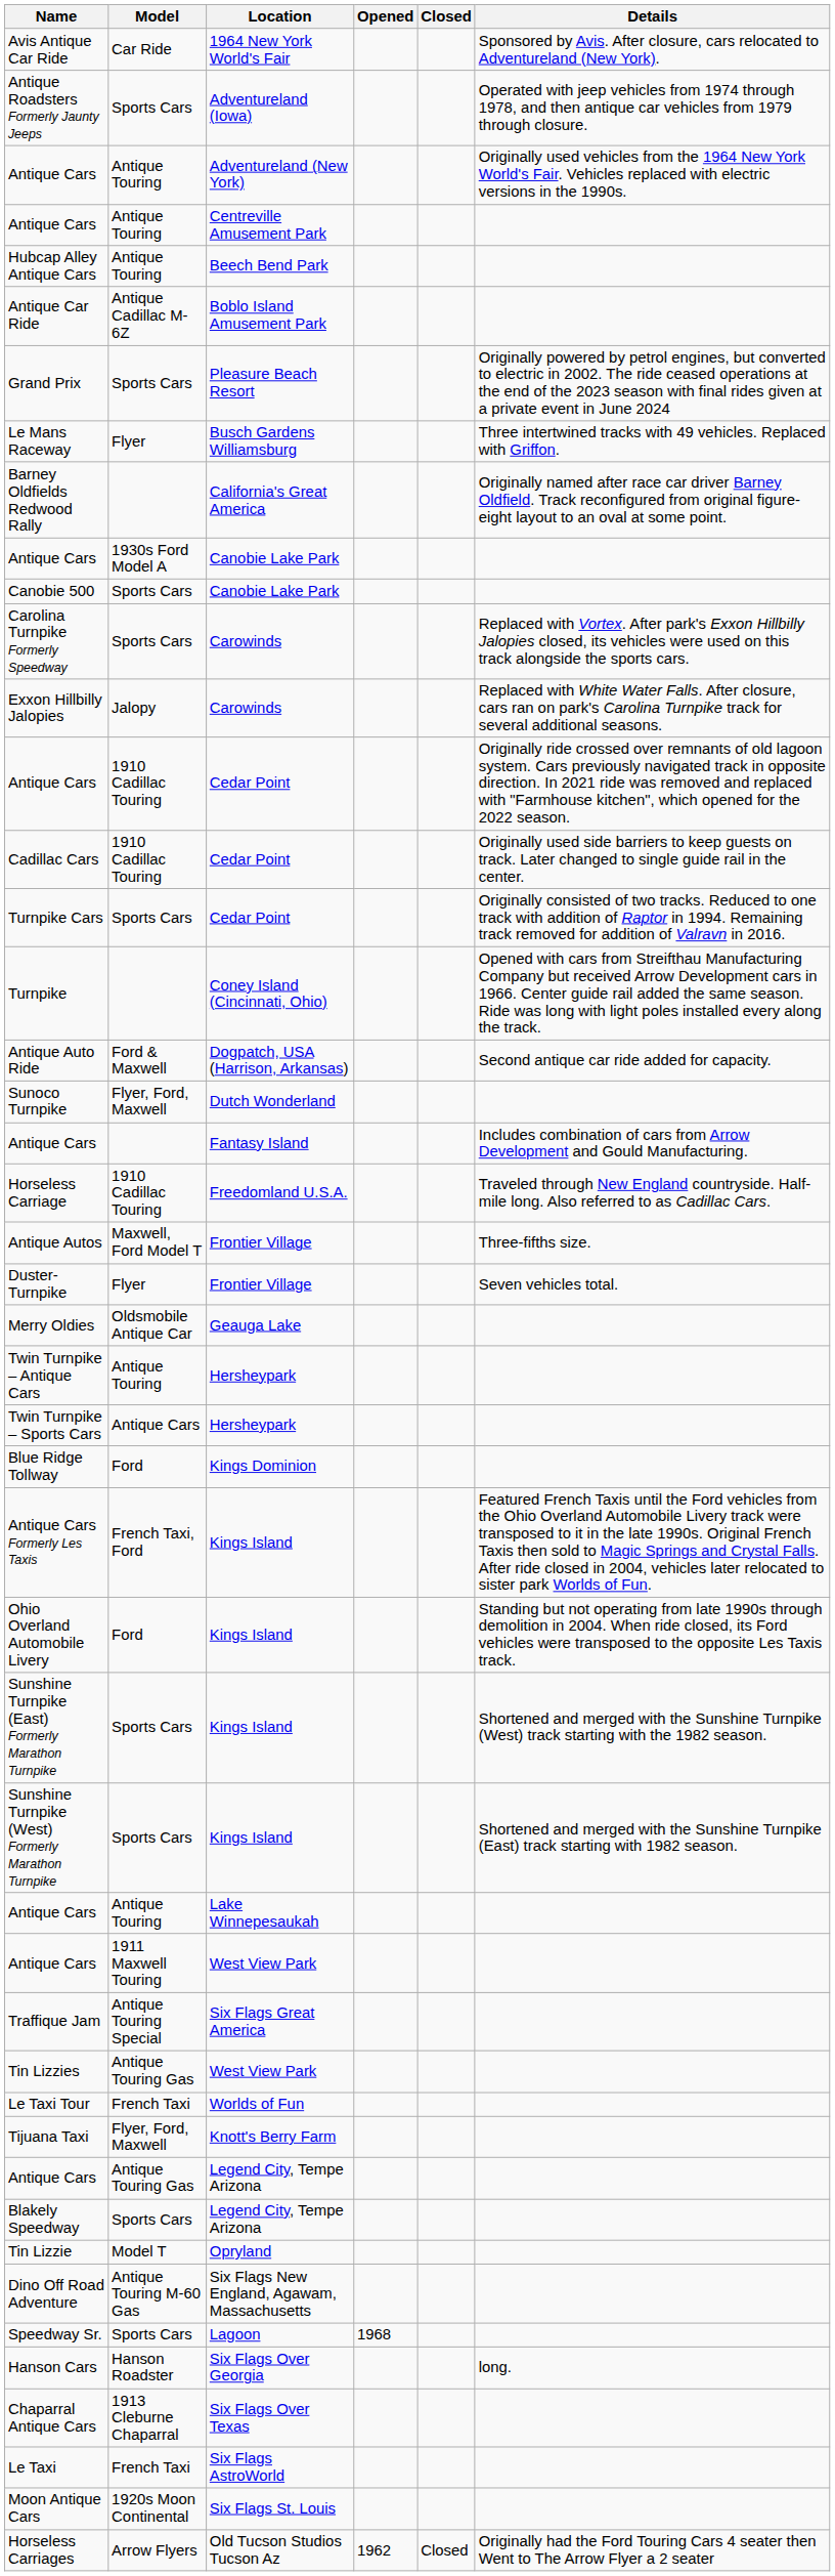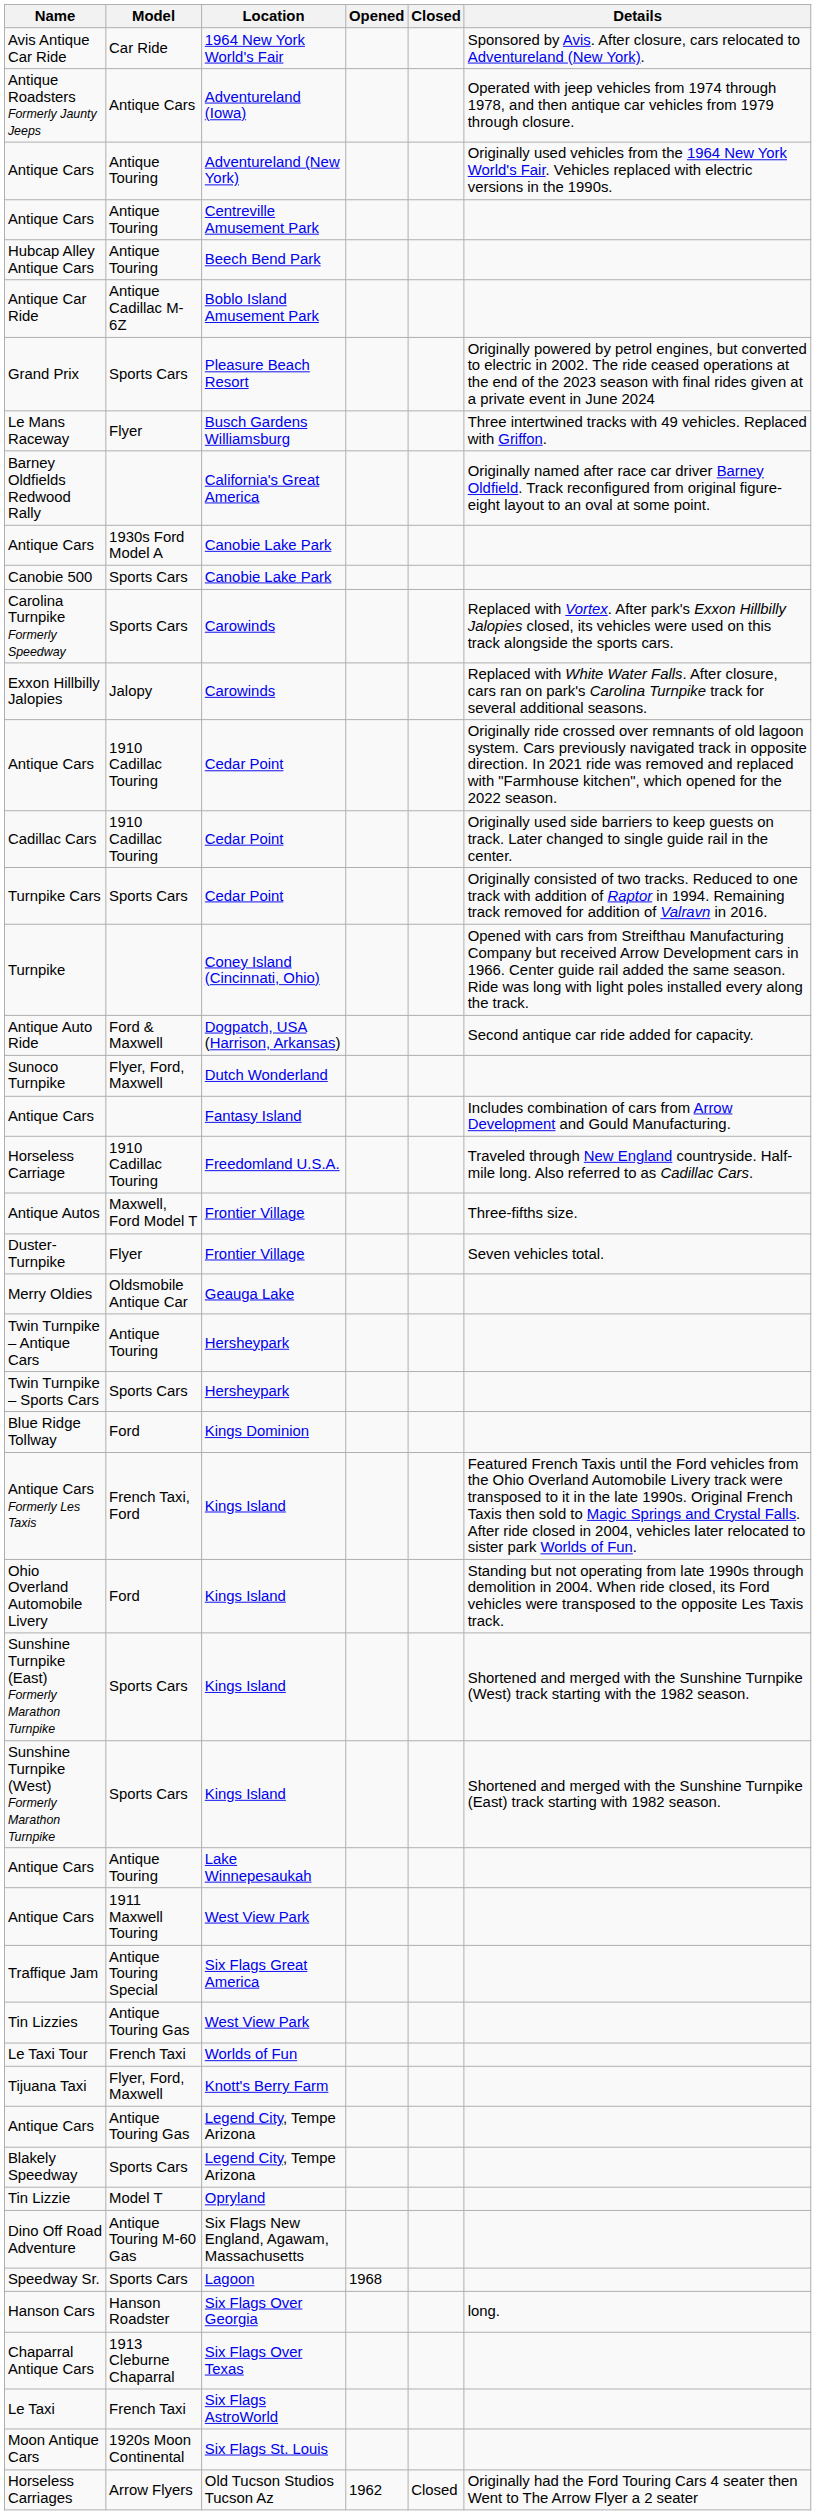 <table class= "wikitable sortable">
 <tr>
 <th>Name</th>
 <th>Model</th>
 <th>Location</th>
 <th>Opened</th>
 <th>Closed</th>
 <th class=unsortable>Details</th>
 </tr>
 <tr>
 <td>Avis Antique Car Ride</td>
 <td>Car Ride</td>
 <td><a href='#'>1964 New York World's Fair</a></td>
 <td></td>
 <td></td>
 <td>Sponsored by <a href='#'>Avis</a>. After closure, cars relocated to <a href='#'>Adventureland (New York)</a>.</td>
 </tr>
 <tr>
 <td>Antique Roadsters<br><small><em>Formerly Jaunty Jeeps</em></small></td>
-<td>Sports Cars</td>
+<td>Antique Cars</td>
 <td><a href='#'>Adventureland (Iowa)</a></td>
 <td></td>
 <td></td>
 <td>Operated with jeep vehicles from 1974 through 1978, and then antique car vehicles from 1979 through closure.</td>
 </tr>
 <tr>
 <td>Antique Cars</td>
 <td>Antique Touring</td>
 <td><a href='#'>Adventureland (New York)</a></td>
 <td></td>
 <td></td>
 <td>Originally used vehicles from the <a href='#'>1964 New York World's Fair</a>. Vehicles replaced with electric versions in the 1990s.</td>
 </tr>
 <tr>
 <td>Antique Cars</td>
 <td>Antique Touring</td>
 <td><a href='#'>Centreville Amusement Park</a></td>
 <td></td>
 <td></td>
 <td></td>
 </tr>
 <tr>
 <td>Hubcap Alley Antique Cars</td>
 <td>Antique Touring</td>
 <td><a href='#'>Beech Bend Park</a></td>
 <td></td>
 <td></td>
 <td></td>
 </tr>
 <tr>
 <td>Antique Car Ride</td>
 <td>Antique Cadillac M-6Z</td>
 <td><a href='#'>Boblo Island Amusement Park</a></td>
 <td></td>
 <td></td>
 <td></td>
 </tr>
 <tr>
 <td>Grand Prix</td>
 <td>Sports Cars</td>
 <td><a href='#'>Pleasure Beach Resort</a></td>
 <td></td>
 <td></td>
 <td>Originally powered by petrol engines, but converted to electric in 2002. The ride ceased operations at the end of the 2023 season with final rides given at a private event in June 2024</td>
 </tr>
 <tr>
 <td>Le Mans Raceway</td>
 <td>Flyer</td>
 <td><a href='#'>Busch Gardens Williamsburg</a></td>
 <td></td>
 <td></td>
 <td>Three intertwined tracks with 49 vehicles. Replaced with <a href='#'>Griffon</a>.</td>
 </tr>
 <tr>
 <td>Barney Oldfields Redwood Rally</td>
 <td></td>
 <td><a href='#'>California's Great America</a></td>
 <td></td>
 <td></td>
 <td>Originally named after race car driver <a href='#'>Barney Oldfield</a>. Track reconfigured from original figure-eight layout to an oval at some point.</td>
 </tr>
 <tr>
 <td>Antique Cars</td>
 <td>1930s Ford Model A</td>
 <td><a href='#'>Canobie Lake Park</a></td>
 <td></td>
 <td></td>
 <td></td>
 </tr>
 <tr>
 <td>Canobie 500</td>
 <td>Sports Cars</td>
 <td><a href='#'>Canobie Lake Park</a></td>
 <td></td>
 <td></td>
 <td></td>
 </tr>
 <tr>
 <td>Carolina Turnpike<br><em><small>Formerly Speedway</small></em></td>
 <td>Sports Cars</td>
 <td><a href='#'>Carowinds</a></td>
 <td></td>
 <td></td>
 <td>Replaced with <em><a href='#'>Vortex</a></em>. After park's <em>Exxon Hillbilly Jalopies</em> closed, its vehicles were used on this track alongside the sports cars.</td>
 </tr>
 <tr>
 <td>Exxon Hillbilly Jalopies</td>
 <td>Jalopy</td>
 <td><a href='#'>Carowinds</a></td>
 <td></td>
 <td></td>
 <td>Replaced with <em>White Water Falls</em>. After closure, cars ran on park's <em>Carolina Turnpike</em> track for several additional seasons.</td>
 </tr>
 <tr>
 <td>Antique Cars</td>
 <td>1910 Cadillac Touring</td>
 <td><a href='#'>Cedar Point</a></td>
 <td></td>
 <td></td>
 <td>Originally ride crossed over remnants of old lagoon system. Cars previously navigated track in opposite direction. In 2021 ride was removed and replaced with "Farmhouse kitchen", which opened for the 2022 season.</td>
 </tr>
 <tr>
 <td>Cadillac Cars</td>
 <td>1910 Cadillac Touring</td>
 <td><a href='#'>Cedar Point</a></td>
 <td></td>
 <td></td>
 <td>Originally used side barriers to keep guests on track. Later changed to single guide rail in the center.</td>
 </tr>
 <tr>
 <td>Turnpike Cars</td>
 <td>Sports Cars</td>
 <td><a href='#'>Cedar Point</a></td>
 <td></td>
 <td></td>
 <td>Originally consisted of two tracks. Reduced to one track with addition of <em><a href='#'>Raptor</a></em> in 1994. Remaining track removed for addition of <em><a href='#'>Valravn</a></em> in 2016.</td>
 </tr>
 <tr>
 <td>Turnpike</td>
 <td></td>
 <td><a href='#'>Coney Island (Cincinnati, Ohio)</a></td>
 <td></td>
 <td></td>
 <td>Opened with cars from Streifthau Manufacturing Company but received Arrow Development cars in 1966. Center guide rail added the same season. Ride was  long with light poles installed every  along the track.</td>
 </tr>
 <tr>
 <td>Antique Auto Ride</td>
 <td>Ford & Maxwell</td>
 <td><a href='#'>Dogpatch, USA</a> (<a href='#'>Harrison, Arkansas</a>)</td>
 <td></td>
 <td></td>
 <td>Second antique car ride added for capacity.</td>
 </tr>
 <tr>
 <td>Sunoco Turnpike</td>
 <td>Flyer, Ford, Maxwell</td>
 <td><a href='#'>Dutch Wonderland</a></td>
 <td></td>
 <td></td>
 <td></td>
 </tr>
 <tr>
 <td>Antique Cars</td>
 <td></td>
 <td><a href='#'>Fantasy Island</a></td>
 <td></td>
 <td></td>
 <td>Includes combination of cars from <a href='#'>Arrow Development</a> and Gould Manufacturing.</td>
 </tr>
 <tr>
 <td>Horseless Carriage</td>
 <td>1910 Cadillac Touring</td>
 <td><a href='#'>Freedomland U.S.A.</a></td>
 <td></td>
 <td></td>
 <td>Traveled through <a href='#'>New England</a> countryside. Half-mile long. Also referred to as <em>Cadillac Cars</em>.</td>
 </tr>
 <tr>
 <td>Antique Autos</td>
 <td>Maxwell, Ford Model T</td>
 <td><a href='#'>Frontier Village</a></td>
 <td></td>
 <td></td>
 <td>Three-fifths size.</td>
 </tr>
 <tr>
 <td>Duster-Turnpike</td>
 <td>Flyer</td>
 <td><a href='#'>Frontier Village</a></td>
 <td></td>
 <td></td>
 <td>Seven vehicles total.</td>
 </tr>
 <tr>
 <td>Merry Oldies</td>
 <td>Oldsmobile Antique Car</td>
 <td><a href='#'>Geauga Lake</a></td>
 <td></td>
 <td></td>
 <td></td>
 </tr>
 <tr>
 <td>Twin Turnpike – Antique Cars</td>
 <td>Antique Touring</td>
 <td><a href='#'>Hersheypark</a></td>
 <td></td>
 <td></td>
 <td></td>
 </tr>
 <tr>
 <td>Twin Turnpike – Sports Cars</td>
-<td>Antique Cars</td>
+<td>Sports Cars</td>
 <td><a href='#'>Hersheypark</a></td>
 <td></td>
 <td></td>
 <td></td>
 </tr>
 <tr>
 <td>Blue Ridge Tollway</td>
 <td>Ford</td>
 <td><a href='#'>Kings Dominion</a></td>
 <td></td>
 <td></td>
 <td></td>
 </tr>
 <tr>
 <td>Antique Cars <br><small><em>Formerly Les Taxis</em></small></td>
 <td>French Taxi, Ford</td>
 <td><a href='#'>Kings Island</a></td>
 <td></td>
 <td></td>
 <td>Featured French Taxis until the Ford vehicles from the Ohio Overland Automobile Livery track were transposed to it in the late 1990s. Original French Taxis then sold to <a href='#'>Magic Springs and Crystal Falls</a>. After ride closed in 2004, vehicles later relocated to sister park <a href='#'>Worlds of Fun</a>.</td>
 </tr>
 <tr>
 <td>Ohio Overland Automobile Livery</td>
 <td>Ford</td>
 <td><a href='#'>Kings Island</a></td>
 <td></td>
 <td></td>
 <td>Standing but not operating from late 1990s through demolition in 2004. When ride closed, its Ford vehicles were transposed to the opposite Les Taxis track.</td>
 </tr>
 <tr>
 <td>Sunshine Turnpike (East)<br><em><small>Formerly Marathon Turnpike</small></em></td>
 <td>Sports Cars</td>
 <td><a href='#'>Kings Island</a></td>
 <td></td>
 <td></td>
 <td>Shortened and merged with the Sunshine Turnpike (West) track starting with the 1982 season.</td>
 </tr>
 <tr>
 <td>Sunshine Turnpike (West)<br><small><em>Formerly Marathon Turnpike</em></small></td>
 <td>Sports Cars</td>
 <td><a href='#'>Kings Island</a></td>
 <td></td>
 <td></td>
 <td>Shortened and merged with the Sunshine Turnpike (East) track starting with 1982 season.</td>
 </tr>
 <tr>
 <td>Antique Cars</td>
 <td>Antique Touring</td>
 <td><a href='#'>Lake Winnepesaukah</a></td>
 <td></td>
 <td></td>
 <td></td>
 </tr>
 <tr>
 <td>Antique Cars</td>
 <td>1911 Maxwell Touring</td>
 <td><a href='#'>West View Park</a></td>
 <td></td>
 <td></td>
 <td></td>
 </tr>
 <tr>
 <td>Traffique Jam</td>
 <td>Antique Touring Special</td>
 <td><a href='#'>Six Flags Great America</a></td>
 <td></td>
 <td></td>
 <td></td>
 </tr>
 <tr>
 <td>Tin Lizzies</td>
 <td>Antique Touring Gas</td>
 <td><a href='#'>West View Park</a></td>
 <td></td>
 <td></td>
 <td></td>
 </tr>
 <tr>
 <td>Le Taxi Tour</td>
 <td>French Taxi</td>
 <td><a href='#'>Worlds of Fun</a></td>
 <td></td>
 <td></td>
 <td></td>
 </tr>
 <tr>
 <td>Tijuana Taxi</td>
 <td>Flyer, Ford, Maxwell</td>
 <td><a href='#'>Knott's Berry Farm</a></td>
 <td></td>
 <td></td>
 <td></td>
 </tr>
 <tr>
 <td>Antique Cars</td>
 <td>Antique Touring Gas</td>
 <td><a href='#'>Legend City</a>, Tempe Arizona</td>
 <td></td>
 <td></td>
 <td></td>
 </tr>
 <tr>
 <td>Blakely Speedway</td>
 <td>Sports Cars</td>
 <td><a href='#'>Legend City</a>, Tempe Arizona</td>
 <td></td>
 <td></td>
 <td></td>
 </tr>
 <tr>
 <td>Tin Lizzie</td>
 <td>Model T</td>
 <td><a href='#'>Opryland</a></td>
 <td></td>
 <td></td>
 <td></td>
 </tr>
 <tr>
 <td>Dino Off Road Adventure</td>
 <td>Antique Touring M-60 Gas</td>
 <td>Six Flags New England, Agawam, Massachusetts</td>
 <td></td>
 <td></td>
 <td></td>
 </tr>
 <tr>
 <td>Speedway Sr.</td>
 <td>Sports Cars</td>
 <td><a href='#'>Lagoon</a></td>
 <td>1968</td>
 <td></td>
 <td></td>
 </tr>
 <tr>
 <td>Hanson Cars</td>
 <td>Hanson Roadster</td>
 <td><a href='#'>Six Flags Over Georgia</a></td>
 <td></td>
 <td></td>
 <td> long.</td>
 </tr>
 <tr>
 <td>Chaparral Antique Cars</td>
 <td>1913 Cleburne Chaparral</td>
 <td><a href='#'>Six Flags Over Texas</a></td>
 <td></td>
 <td></td>
 <td></td>
 </tr>
 <tr>
 <td>Le Taxi</td>
 <td>French Taxi</td>
 <td><a href='#'>Six Flags AstroWorld</a></td>
 <td></td>
 <td></td>
 <td></td>
 </tr>
 <tr>
 <td>Moon Antique Cars</td>
 <td>1920s Moon Continental</td>
 <td><a href='#'>Six Flags St. Louis</a></td>
 <td></td>
 <td></td>
 <td></td>
 </tr>
 <tr>
 <td>Horseless Carriages</td>
 <td>Arrow Flyers</td>
 <td>Old Tucson Studios Tucson Az</td>
 <td>1962</td>
 <td>Closed</td>
 <td>Originally had the Ford Touring Cars 4 seater then Went to The Arrow Flyer a 2 seater</td>
 </tr>
 </table>
